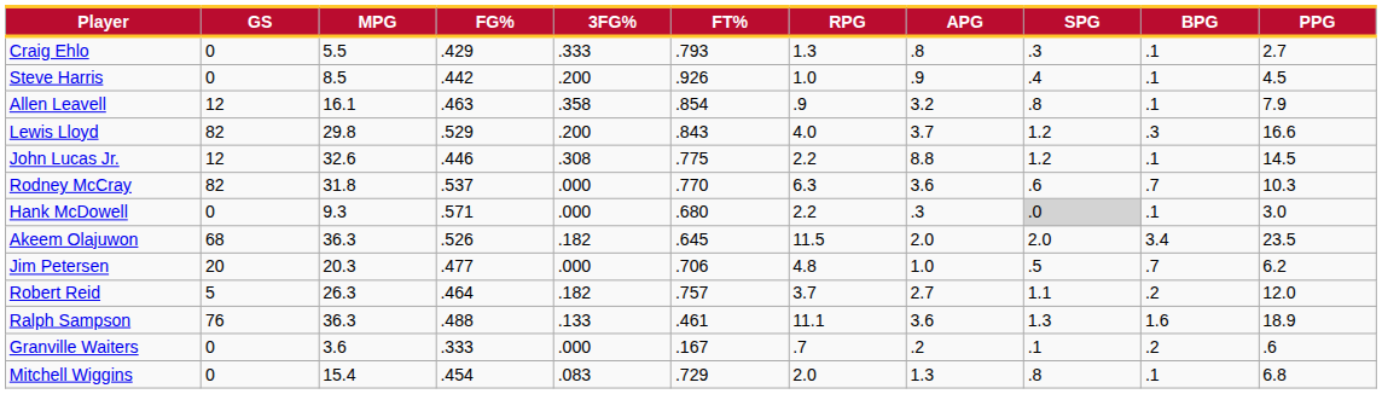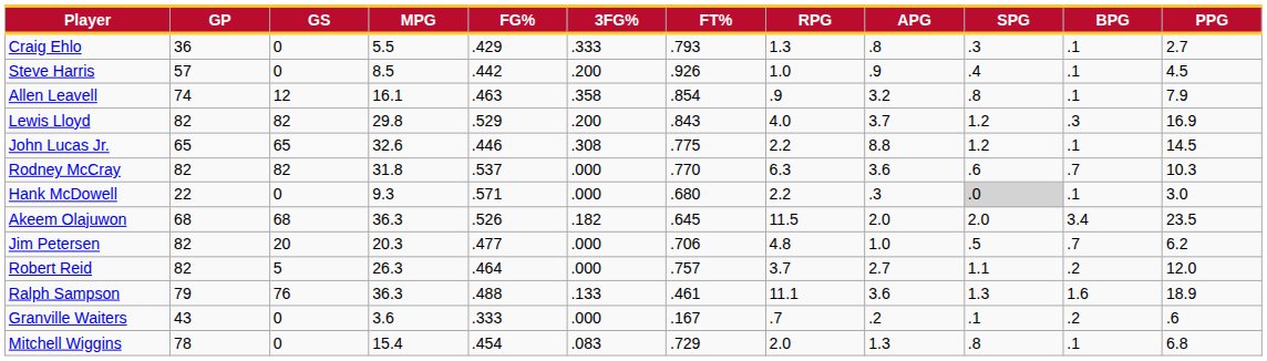 <table class="wikitable sortable" style="font-size: 90%">
 <tr>
 <th style="background:#BA0C2F; color:#FFFFFF; border-top:#FFC82C 3px solid; border-bottom:#FFC82C 3px solid;" width="10%">Player</th>
+<th style="background:#BA0C2F; color:#FFFFFF; border-top:#FFC82C 3px solid; border-bottom:#FFC82C 3px solid;" width="6%">GP</th>
 <th style="background:#BA0C2F; color:#FFFFFF; border-top:#FFC82C 3px solid; border-bottom:#FFC82C 3px solid;" width="6%">GS</th>
 <th style="background:#BA0C2F; color:#FFFFFF; border-top:#FFC82C 3px solid; border-bottom:#FFC82C 3px solid;" width="6%">MPG</th>
 <th style="background:#BA0C2F; color:#FFFFFF; border-top:#FFC82C 3px solid; border-bottom:#FFC82C 3px solid;" width="6%">FG%</th>
 <th style="background:#BA0C2F; color:#FFFFFF; border-top:#FFC82C 3px solid; border-bottom:#FFC82C 3px solid;" width="6%">3FG%</th>
 <th style="background:#BA0C2F; color:#FFFFFF; border-top:#FFC82C 3px solid; border-bottom:#FFC82C 3px solid;" width="6%">FT%</th>
 <th style="background:#BA0C2F; color:#FFFFFF; border-top:#FFC82C 3px solid; border-bottom:#FFC82C 3px solid;" width="6%">RPG</th>
 <th style="background:#BA0C2F; color:#FFFFFF; border-top:#FFC82C 3px solid; border-bottom:#FFC82C 3px solid;" width="6%">APG</th>
 <th style="background:#BA0C2F; color:#FFFFFF; border-top:#FFC82C 3px solid; border-bottom:#FFC82C 3px solid;" width="6%">SPG</th>
 <th style="background:#BA0C2F; color:#FFFFFF; border-top:#FFC82C 3px solid; border-bottom:#FFC82C 3px solid;" width="6%">BPG</th>
 <th style="background:#BA0C2F; color:#FFFFFF; border-top:#FFC82C 3px solid; border-bottom:#FFC82C 3px solid;" width="6%">PPG</th>
 </tr>
 <tr>
 <td><a href='#'>Craig Ehlo</a></td>
+<td>36</td>
 <td>0</td>
 <td>5.5</td>
 <td>.429</td>
 <td>.333</td>
 <td>.793</td>
 <td>1.3</td>
 <td>.8</td>
 <td>.3</td>
 <td>.1</td>
 <td>2.7</td>
 </tr>
 <tr>
 <td><a href='#'>Steve Harris</a></td>
+<td>57</td>
 <td>0</td>
 <td>8.5</td>
 <td>.442</td>
 <td>.200</td>
 <td>.926</td>
 <td>1.0</td>
 <td>.9</td>
 <td>.4</td>
 <td>.1</td>
 <td>4.5</td>
 </tr>
 <tr>
 <td><a href='#'>Allen Leavell</a></td>
+<td>74</td>
 <td>12</td>
 <td>16.1</td>
 <td>.463</td>
 <td>.358</td>
 <td>.854</td>
 <td>.9</td>
 <td>3.2</td>
 <td>.8</td>
 <td>.1</td>
 <td>7.9</td>
 </tr>
 <tr>
 <td><a href='#'>Lewis Lloyd</a></td>
 <td>82</td>
+<td>82</td>
 <td>29.8</td>
 <td>.529</td>
 <td>.200</td>
 <td>.843</td>
 <td>4.0</td>
 <td>3.7</td>
 <td>1.2</td>
 <td>.3</td>
-<td>16.6</td>
+<td>16.9</td>
 </tr>
 <tr>
 <td><a href='#'>John Lucas Jr.</a></td>
-<td>12</td>
+<td>65</td>
+<td>65</td>
 <td>32.6</td>
 <td>.446</td>
 <td>.308</td>
 <td>.775</td>
 <td>2.2</td>
 <td>8.8</td>
 <td>1.2</td>
 <td>.1</td>
 <td>14.5</td>
 </tr>
 <tr>
 <td><a href='#'>Rodney McCray</a></td>
 <td>82</td>
+<td>82</td>
 <td>31.8</td>
 <td>.537</td>
 <td>.000</td>
 <td>.770</td>
 <td>6.3</td>
 <td>3.6</td>
 <td>.6</td>
 <td>.7</td>
 <td>10.3</td>
 </tr>
 <tr>
 <td><a href='#'>Hank McDowell</a></td>
+<td>22</td>
 <td>0</td>
 <td>9.3</td>
 <td>.571</td>
 <td>.000</td>
 <td>.680</td>
 <td>2.2</td>
 <td>.3</td>
 <td style="background: lightgrey;">.0</td>
 <td>.1</td>
 <td>3.0</td>
 </tr>
 <tr>
 <td><a href='#'>Akeem Olajuwon</a></td>
 <td>68</td>
+<td>68</td>
 <td>36.3</td>
 <td>.526</td>
 <td>.182</td>
 <td>.645</td>
 <td>11.5</td>
 <td>2.0</td>
 <td>2.0</td>
 <td>3.4</td>
 <td>23.5</td>
 </tr>
 <tr>
 <td><a href='#'>Jim Petersen</a></td>
+<td>82</td>
 <td>20</td>
 <td>20.3</td>
 <td>.477</td>
 <td>.000</td>
 <td>.706</td>
 <td>4.8</td>
 <td>1.0</td>
 <td>.5</td>
 <td>.7</td>
 <td>6.2</td>
 </tr>
 <tr>
 <td><a href='#'>Robert Reid</a></td>
+<td>82</td>
 <td>5</td>
 <td>26.3</td>
 <td>.464</td>
-<td>.182</td>
+<td>.000</td>
 <td>.757</td>
 <td>3.7</td>
 <td>2.7</td>
 <td>1.1</td>
 <td>.2</td>
 <td>12.0</td>
 </tr>
 <tr>
 <td><a href='#'>Ralph Sampson</a></td>
+<td>79</td>
 <td>76</td>
 <td>36.3</td>
 <td>.488</td>
 <td>.133</td>
 <td>.461</td>
 <td>11.1</td>
 <td>3.6</td>
 <td>1.3</td>
 <td>1.6</td>
 <td>18.9</td>
 </tr>
 <tr>
 <td><a href='#'>Granville Waiters</a></td>
+<td>43</td>
 <td>0</td>
 <td>3.6</td>
 <td>.333</td>
 <td>.000</td>
 <td>.167</td>
 <td>.7</td>
 <td>.2</td>
 <td>.1</td>
 <td>.2</td>
 <td>.6</td>
 </tr>
 <tr>
 <td><a href='#'>Mitchell Wiggins</a></td>
+<td>78</td>
 <td>0</td>
 <td>15.4</td>
 <td>.454</td>
 <td>.083</td>
 <td>.729</td>
 <td>2.0</td>
 <td>1.3</td>
 <td>.8</td>
 <td>.1</td>
 <td>6.8</td>
 </tr>
 </table>
